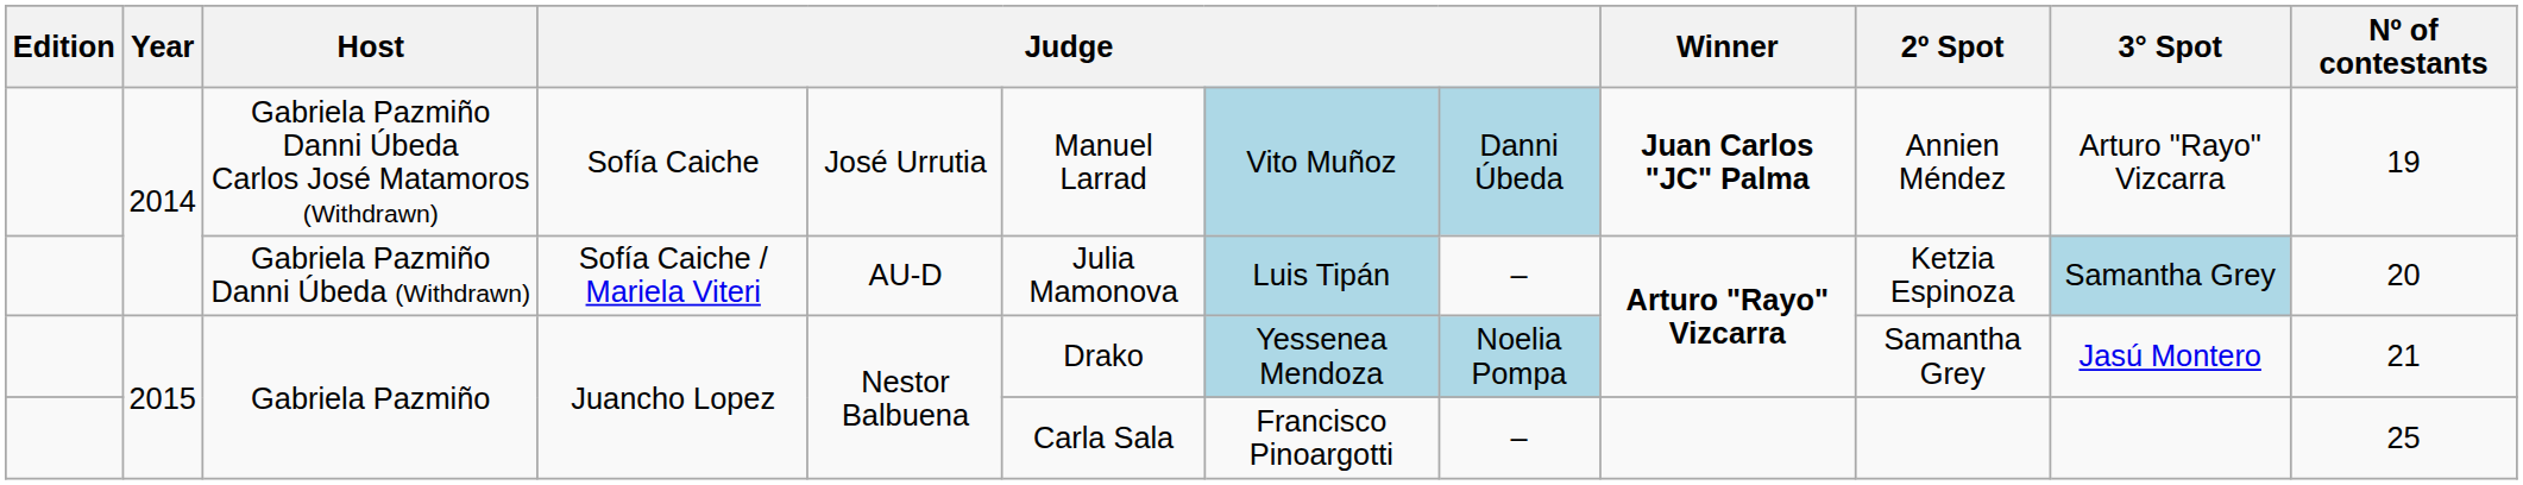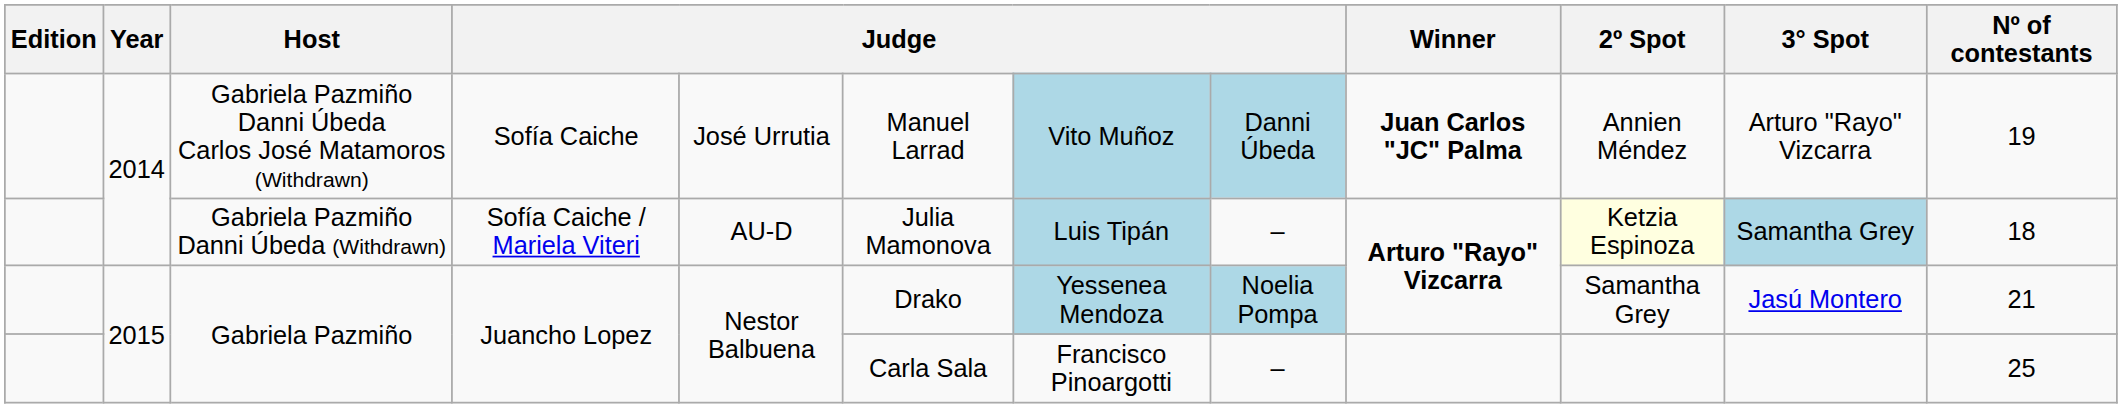 <table class="wikitable" style="font-size:90%; width:95%; text-align: center;">
 <tr>
 <th>Edition</th>
 <th>Year</th>
 <th>Host</th>
 <th colspan=5>Judge</th>
 <th>Winner</th>
 <th>2º Spot</th>
 <th>3° Spot</th>
 <th>Nº of contestants</th>
 </tr>
 <tr>
 <td></td>
 <td rowspan=2>2014</td>
 <td>Gabriela Pazmiño<br>Danni Úbeda<br>Carlos José Matamoros <small>(Withdrawn)</small></td>
 <td>Sofía Caiche</td>
 <td>José Urrutia</td>
 <td>Manuel Larrad</td>
 <td bgcolor="LightBlue">Vito Muñoz</td>
 <td bgcolor="LightBlue">Danni Úbeda</td>
 <td><strong>Juan Carlos "JC" Palma</strong></td>
 <td>Annien Méndez</td>
 <td>Arturo "Rayo" Vizcarra</td>
 <td>19</td>
 </tr>
 <tr>
 <td></td>
 <td>Gabriela Pazmiño<br>Danni Úbeda <small>(Withdrawn)</small></td>
 <td>Sofía Caiche / <a href='#'>Mariela Viteri</a></td>
 <td>AU-D</td>
 <td>Julia Mamonova</td>
 <td bgcolor="LightBlue">Luis Tipán</td>
 <td rowspan=1>–</td>
 <td rowspan=2><strong>Arturo "Rayo" Vizcarra</strong></td>
-<td>Ketzia Espinoza</td>
+<td style="background: lightyellow;">Ketzia Espinoza</td>
 <td style="background: lightblue;">Samantha Grey</td>
-<td>20</td>
+<td>18</td>
 </tr>
 <tr>
 <td></td>
 <td rowspan=2>2015</td>
 <td rowspan=2>Gabriela Pazmiño</td>
 <td rowspan=2>Juancho Lopez</td>
 <td rowspan=2>Nestor Balbuena</td>
 <td>Drako</td>
 <td bgcolor="LightBlue">Yessenea Mendoza</td>
 <td bgcolor="LightBlue">Noelia Pompa</td>
 <td>Samantha Grey</td>
 <td><a href='#'>Jasú Montero</a></td>
 <td>21</td>
 </tr>
 <tr>
 <td></td>
 <td>Carla Sala</td>
 <td>Francisco Pinoargotti</td>
 <td>–</td>
 <td></td>
 <td></td>
 <td></td>
 <td>25</td>
 </tr>
 </table>
